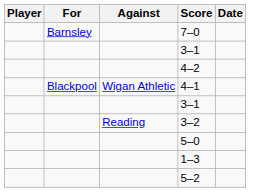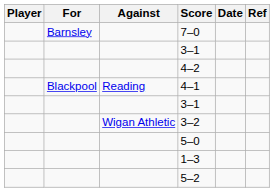 <table class="wikitable">
 <tr>
 <th>Player</th>
 <th>For</th>
 <th>Against</th>
 <th>Score</th>
 <th>Date</th>
+<th>Ref</th>
 </tr>
 <tr>
 <td></td>
 <td><a href='#'>Barnsley</a></td>
 <td></td>
 <td>7–0</td>
+<td></td>
 <td></td>
 </tr>
 <tr>
 <td></td>
 <td></td>
 <td></td>
 <td>3–1</td>
 <td></td>
+<td></td>
 </tr>
 <tr>
 <td></td>
 <td></td>
 <td></td>
 <td>4–2</td>
 <td></td>
+<td></td>
 </tr>
 <tr>
 <td></td>
 <td><a href='#'>Blackpool</a></td>
-<td {{Nowrap><a href='#'>Wigan Athletic</a></td>
+<td><a href='#'>Reading</a></td>
 <td>4–1</td>
+<td></td>
 <td></td>
 </tr>
 <tr>
 <td></td>
 <td></td>
 <td></td>
 <td>3–1</td>
 <td></td>
+<td></td>
 </tr>
 <tr>
 <td></td>
 <td></td>
-<td><a href='#'>Reading</a></td>
+<td {{Nowrap><a href='#'>Wigan Athletic</a></td>
 <td>3–2</td>
+<td></td>
 <td></td>
 </tr>
 <tr>
 <td></td>
 <td></td>
 <td></td>
 <td>5–0</td>
 <td></td>
+<td></td>
 </tr>
 <tr>
 <td></td>
 <td></td>
 <td></td>
 <td>1–3</td>
+<td></td>
 <td></td>
 </tr>
 <tr>
 <td></td>
 <td></td>
 <td></td>
 <td>5–2</td>
 <td></td>
+<td></td>
 </tr>
 </table>
